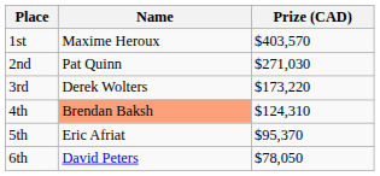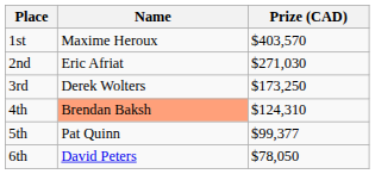 <table class="wikitable">
 <tr>
 <th style="width:50px;">Place</th>
 <th style="width:200px;">Name</th>
 <th style="width:125px;">Prize (CAD)</th>
 </tr>
 <tr>
 <td>1st</td>
 <td> Maxime Heroux</td>
 <td>$403,570</td>
 </tr>
 <tr>
 <td>2nd</td>
-<td> Pat Quinn</td>
+<td>  Eric Afriat</td>
 <td>$271,030</td>
 </tr>
 <tr>
 <td>3rd</td>
 <td> Derek Wolters</td>
-<td>$173,220</td>
+<td>$173,250</td>
 </tr>
 <tr>
 <td>4th</td>
 <td style="background: lightsalmon;"> Brendan Baksh</td>
 <td>$124,310</td>
 </tr>
 <tr>
 <td>5th</td>
-<td>  Eric Afriat</td>
-<td>$95,370</td>
+<td> Pat Quinn</td>
+<td>$99,377</td>
 </tr>
 <tr>
 <td>6th</td>
 <td> <a href='#'>David Peters</a></td>
 <td>$78,050</td>
 </tr>
 </table>
